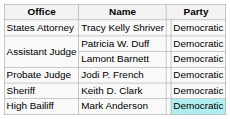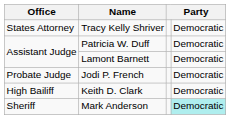 <table class="wikitable sortable">
 <tr>
 <th>Office</th>
 <th>Name</th>
 <th colspan="2">Party</th>
 </tr>
 <tr>
 <td>States Attorney</td>
 <td>Tracy Kelly Shriver</td>
 <td></td>
 <td>Democratic</td>
 </tr>
 <tr>
 <td rowspan=2>Assistant Judge</td>
 <td>Patricia W. Duff</td>
 <td></td>
 <td>Democratic</td>
 </tr>
 <tr>
 <td>Lamont Barnett</td>
 <td></td>
 <td>Democratic</td>
 </tr>
 <tr>
 <td>Probate Judge</td>
 <td>Jodi P. French</td>
 <td></td>
 <td>Democratic</td>
 </tr>
 <tr>
-<td>Sheriff</td>
+<td>High Bailiff</td>
 <td>Keith D. Clark</td>
 <td></td>
 <td>Democratic</td>
 </tr>
 <tr>
-<td>High Bailiff</td>
+<td>Sheriff</td>
 <td>Mark Anderson</td>
 <td></td>
 <td style="background: paleturquoise;">Democratic</td>
 </tr>
 </table>
